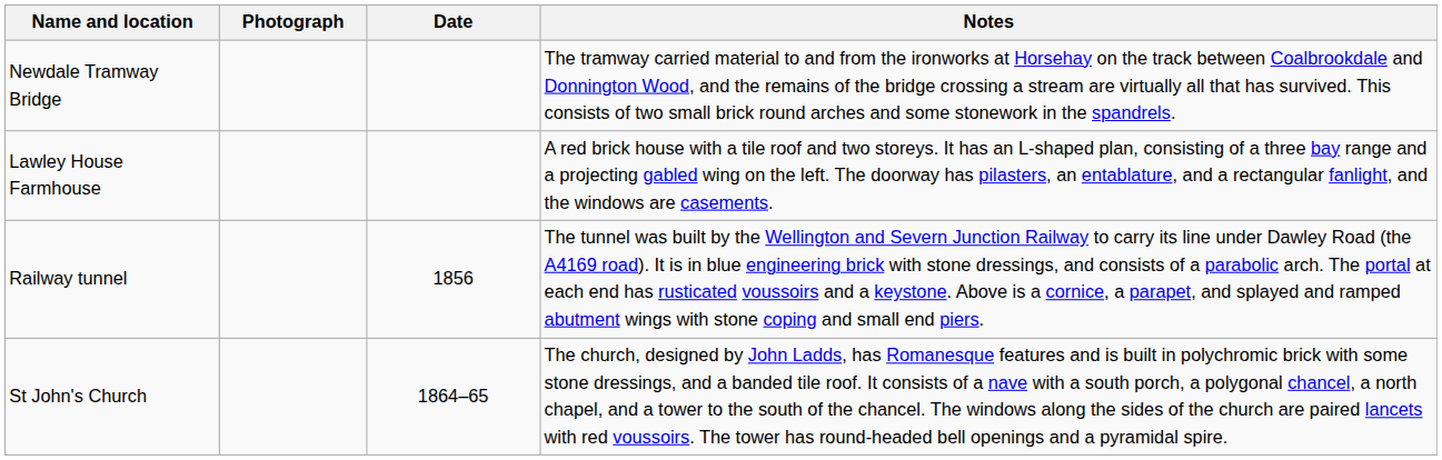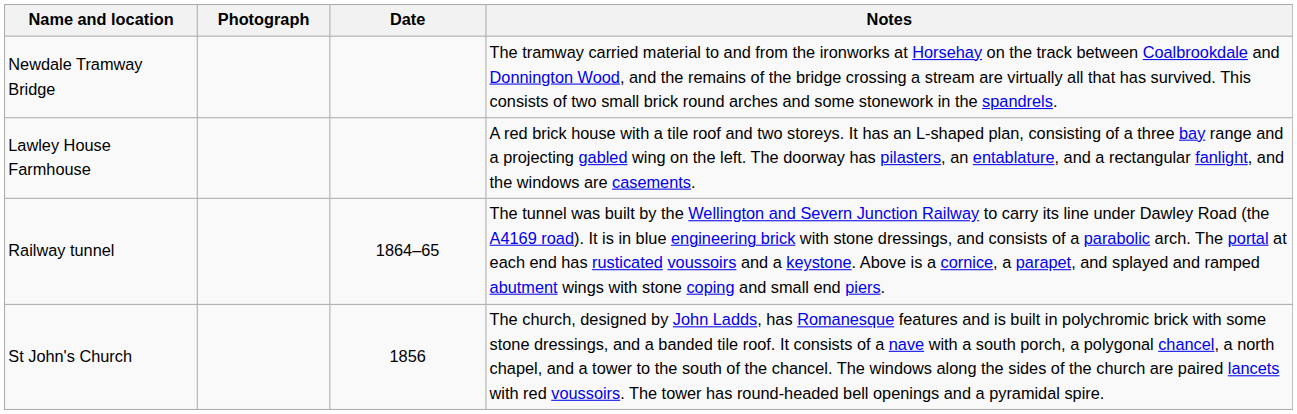 <table class="wikitable sortable plainrowheaders" style="width:100%;border:0px;text-align:left;line-height:150%;">
 <tr>
 <th scope="col"  style="width:150px">Name and location</th>
 <th scope="col"  style="width:100px" class="unsortable">Photograph</th>
 <th scope="col"  style="width:120px">Date</th>
 <th scope="col"  style="width:650px" class="unsortable">Notes</th>
 </tr>
 <tr>
 <td>Newdale Tramway Bridge<br><small></small></td>
 <td></td>
 <td align="center"></td>
 <td>The tramway carried material to and from the ironworks at <a href='#'>Horsehay</a> on the track between <a href='#'>Coalbrookdale</a> and <a href='#'>Donnington Wood</a>, and the remains of the bridge crossing a stream are virtually all that has survived.  This consists of two small brick round arches and some stonework in the <a href='#'>spandrels</a>.</td>
 </tr>
 <tr>
 <td>Lawley House Farmhouse<br><small></small></td>
 <td></td>
 <td align="center"></td>
 <td>A red brick house with a tile roof and two storeys.  It has an L-shaped plan, consisting of a three <a href='#'>bay</a> range and a projecting <a href='#'>gabled</a> wing on the left.  The doorway has <a href='#'>pilasters</a>, an <a href='#'>entablature</a>, and a rectangular <a href='#'>fanlight</a>, and the windows are <a href='#'>casements</a>.</td>
 </tr>
 <tr>
 <td>Railway tunnel<br><small></small></td>
 <td></td>
-<td align="center">1856</td>
+<td align="center">1864–65</td>
 <td>The tunnel was built by the <a href='#'>Wellington and Severn Junction Railway</a> to carry its line under Dawley Road (the <a href='#'>A4169 road</a>).  It is in blue <a href='#'>engineering brick</a> with stone dressings, and consists of a <a href='#'>parabolic</a> arch.  The <a href='#'>portal</a> at each end has <a href='#'>rusticated</a> <a href='#'>voussoirs</a> and a <a href='#'>keystone</a>.  Above is a <a href='#'>cornice</a>, a <a href='#'>parapet</a>, and splayed and ramped <a href='#'>abutment</a> wings with stone <a href='#'>coping</a> and small end <a href='#'>piers</a>.</td>
 </tr>
 <tr>
 <td>St John's Church<br><small></small></td>
 <td></td>
-<td align="center">1864–65</td>
+<td align="center">1856</td>
 <td>The church, designed by <a href='#'>John Ladds</a>, has <a href='#'>Romanesque</a> features and is built in polychromic brick with some stone dressings, and a banded tile roof.  It consists of a <a href='#'>nave</a> with a south porch, a polygonal <a href='#'>chancel</a>, a north chapel, and a tower to the south of the chancel.  The windows along the sides of the church are paired <a href='#'>lancets</a> with red <a href='#'>voussoirs</a>.  The tower has round-headed bell openings and a pyramidal spire.</td>
 </tr>
 <tr>
 </tr>
 </table>
